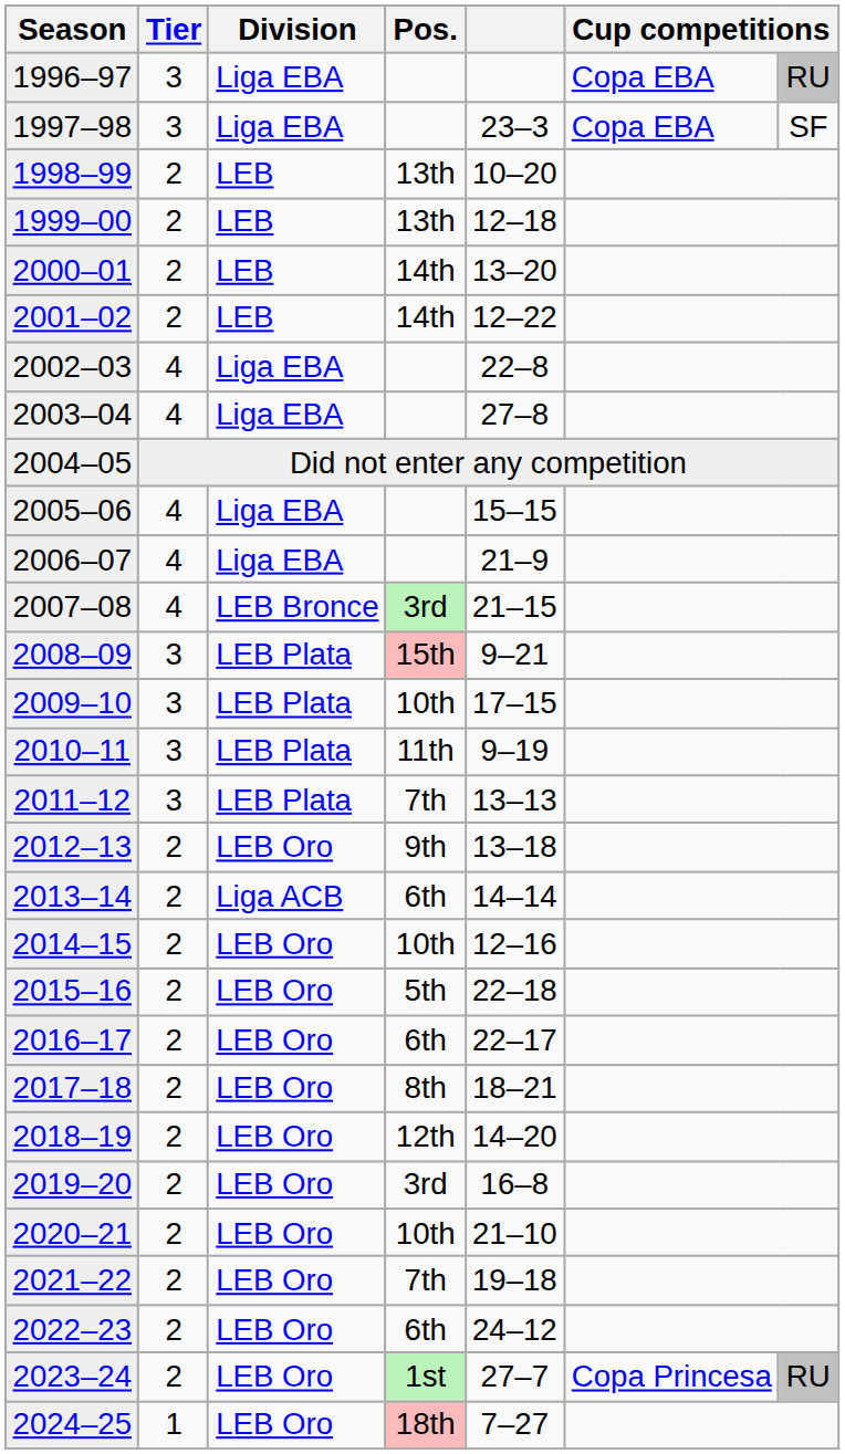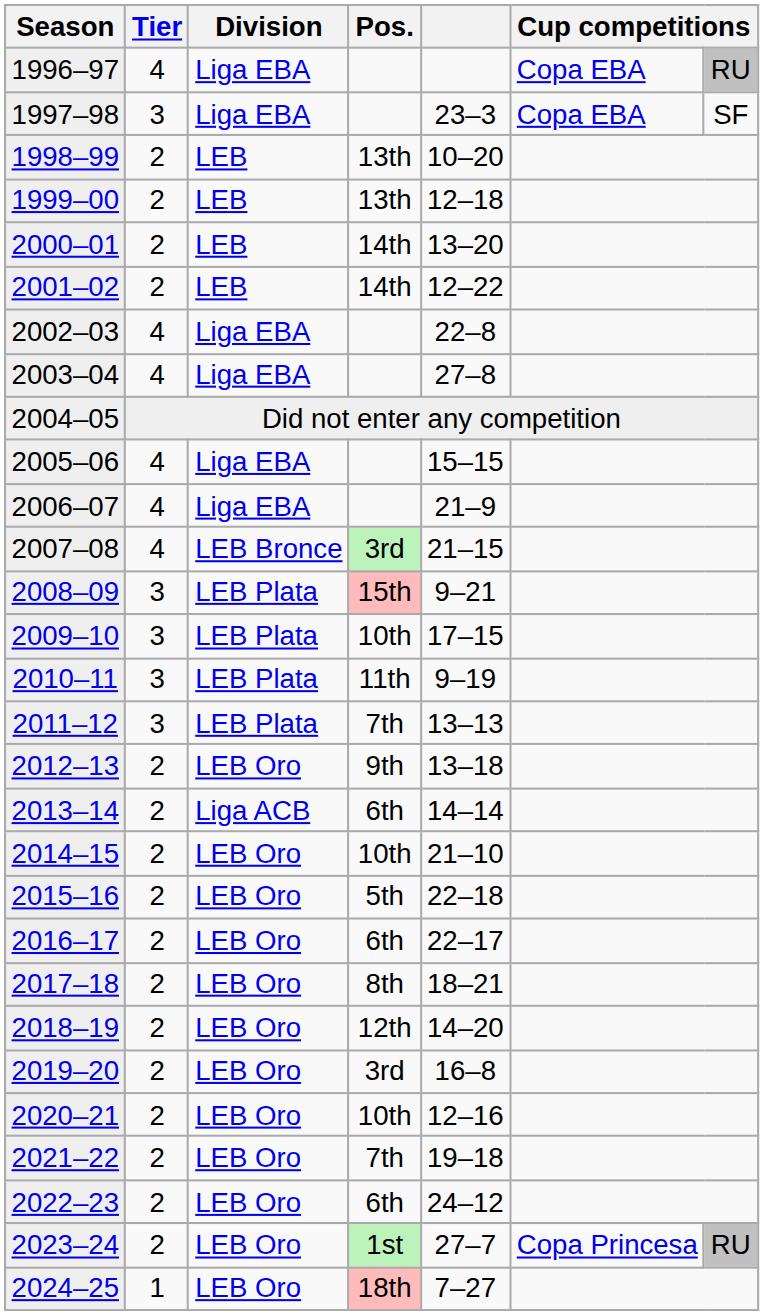 <table class="wikitable" style="font-size:85%; text-align:center">
 <tr>
 <th>Season</th>
 <th><a href='#'>Tier</a></th>
 <th>Division</th>
 <th>Pos.</th>
 <th></th>
 <th colspan="2">Cup competitions</th>
 </tr>
 <tr>
 <td style="background-color:#efefef">1996–97</td>
-<td>3</td>
+<td>4</td>
 <td style="text-align:left"><a href='#'>Liga EBA</a></td>
 <td></td>
 <td></td>
 <td style="text-align:left"><a href='#'>Copa EBA</a></td>
 <td style="background-color:silver">RU</td>
 </tr>
 <tr>
 <td style="background-color:#efefef">1997–98</td>
 <td>3</td>
 <td style="text-align:left"><a href='#'>Liga EBA</a></td>
 <td></td>
 <td>23–3</td>
 <td style="text-align:left"><a href='#'>Copa EBA</a></td>
 <td>SF</td>
 </tr>
 <tr>
 <td style="background-color:#efefef"><a href='#'>1998–99</a></td>
 <td>2</td>
 <td style="text-align:left"><a href='#'>LEB</a></td>
 <td>13th</td>
 <td>10–20</td>
 <td colspan="2"></td>
 </tr>
 <tr>
 <td style="background-color:#efefef"><a href='#'>1999–00</a></td>
 <td>2</td>
 <td style="text-align:left"><a href='#'>LEB</a></td>
 <td>13th</td>
 <td>12–18</td>
 <td colspan="2"></td>
 </tr>
 <tr>
 <td style="background-color:#efefef"><a href='#'>2000–01</a></td>
 <td>2</td>
 <td style="text-align:left"><a href='#'>LEB</a></td>
 <td>14th</td>
 <td>13–20</td>
 <td colspan="2"></td>
 </tr>
 <tr>
 <td style="background-color:#efefef"><a href='#'>2001–02</a></td>
 <td>2</td>
 <td style="text-align:left"><a href='#'>LEB</a></td>
 <td>14th</td>
 <td>12–22</td>
 <td colspan="2"></td>
 </tr>
 <tr>
 <td style="background-color:#efefef">2002–03</td>
 <td>4</td>
 <td style="text-align:left"><a href='#'>Liga EBA</a></td>
 <td></td>
 <td>22–8</td>
 <td colspan="2"></td>
 </tr>
 <tr>
 <td style="background-color:#efefef">2003–04</td>
 <td>4</td>
 <td style="text-align:left"><a href='#'>Liga EBA</a></td>
 <td></td>
 <td>27–8</td>
 <td colspan="2"></td>
 </tr>
 <tr style="background-color:#efefef">
 <td>2004–05</td>
 <td colspan="9">Did not enter any competition</td>
 </tr>
 <tr>
 <td style="background-color:#efefef">2005–06</td>
 <td>4</td>
 <td style="text-align:left"><a href='#'>Liga EBA</a></td>
 <td></td>
 <td>15–15</td>
 <td colspan="2"></td>
 </tr>
 <tr>
 <td style="background-color:#efefef">2006–07</td>
 <td>4</td>
 <td style="text-align:left"><a href='#'>Liga EBA</a></td>
 <td></td>
 <td>21–9</td>
 <td colspan="2"></td>
 </tr>
 <tr>
 <td style="background-color:#efefef">2007–08</td>
 <td>4</td>
 <td style="text-align:left"><a href='#'>LEB Bronce</a></td>
 <td style="background-color:#BBF3BB">3rd</td>
 <td>21–15</td>
 <td colspan="2"></td>
 </tr>
 <tr>
 <td style="background-color:#efefef"><a href='#'>2008–09</a></td>
 <td>3</td>
 <td style="text-align:left"><a href='#'>LEB Plata</a></td>
 <td style="background-color:#FFBBBB">15th</td>
 <td>9–21</td>
 <td colspan="2"></td>
 </tr>
 <tr>
 <td style="background-color:#efefef"><a href='#'>2009–10</a></td>
 <td>3</td>
 <td style="text-align:left"><a href='#'>LEB Plata</a></td>
 <td>10th</td>
 <td>17–15</td>
 <td colspan="2"></td>
 </tr>
 <tr>
 <td style="background-color:#efefef"><a href='#'>2010–11</a></td>
 <td>3</td>
 <td style="text-align:left"><a href='#'>LEB Plata</a></td>
 <td>11th</td>
 <td>9–19</td>
 <td colspan="2"></td>
 </tr>
 <tr>
 <td style="background-color:#efefef"><a href='#'>2011–12</a></td>
 <td>3</td>
 <td style="text-align:left"><a href='#'>LEB Plata</a></td>
 <td>7th</td>
 <td>13–13</td>
 <td colspan="2"></td>
 </tr>
 <tr>
 <td style="background-color:#efefef"><a href='#'>2012–13</a></td>
 <td>2</td>
 <td style="text-align:left"><a href='#'>LEB Oro</a></td>
 <td>9th</td>
 <td>13–18</td>
 <td colspan="2"></td>
 </tr>
 <tr>
 <td style="background-color:#efefef"><a href='#'>2013–14</a></td>
 <td>2</td>
 <td style="text-align:left"><a href='#'>Liga ACB</a></td>
 <td>6th</td>
 <td>14–14</td>
 <td colspan="2"></td>
 </tr>
 <tr>
 <td style="background-color:#efefef"><a href='#'>2014–15</a></td>
 <td>2</td>
 <td style="text-align:left"><a href='#'>LEB Oro</a></td>
 <td>10th</td>
-<td>12–16</td>
+<td>21–10</td>
 <td colspan="2"></td>
 </tr>
 <tr>
 <td style="background-color:#efefef"><a href='#'>2015–16</a></td>
 <td>2</td>
 <td style="text-align:left"><a href='#'>LEB Oro</a></td>
 <td>5th</td>
 <td>22–18</td>
 <td colspan="2"></td>
 </tr>
 <tr>
 <td style="background-color:#efefef"><a href='#'>2016–17</a></td>
 <td>2</td>
 <td style="text-align:left"><a href='#'>LEB Oro</a></td>
 <td>6th</td>
 <td>22–17</td>
 <td colspan="2"></td>
 </tr>
 <tr>
 <td style="background-color:#efefef"><a href='#'>2017–18</a></td>
 <td>2</td>
 <td style="text-align:left"><a href='#'>LEB Oro</a></td>
 <td>8th</td>
 <td>18–21</td>
 <td colspan="2"></td>
 </tr>
 <tr>
 <td style="background-color:#efefef"><a href='#'>2018–19</a></td>
 <td>2</td>
 <td style="text-align:left"><a href='#'>LEB Oro</a></td>
 <td>12th</td>
 <td>14–20</td>
 <td colspan="2"></td>
 </tr>
 <tr>
 <td style="background-color:#efefef"><a href='#'>2019–20</a></td>
 <td>2</td>
 <td style="text-align:left"><a href='#'>LEB Oro</a></td>
 <td>3rd</td>
 <td>16–8</td>
 <td colspan="2"></td>
 </tr>
 <tr>
 <td style="background-color:#efefef"><a href='#'>2020–21</a></td>
 <td>2</td>
 <td style="text-align:left"><a href='#'>LEB Oro</a></td>
 <td>10th</td>
-<td>21–10</td>
+<td>12–16</td>
 <td colspan="2"></td>
 </tr>
 <tr>
 <td style="background-color:#efefef"><a href='#'>2021–22</a></td>
 <td>2</td>
 <td style="text-align:left"><a href='#'>LEB Oro</a></td>
 <td>7th</td>
 <td>19–18</td>
 <td colspan="2"></td>
 </tr>
 <tr>
 <td style="background-color:#efefef"><a href='#'>2022–23</a></td>
 <td>2</td>
 <td style="text-align:left"><a href='#'>LEB Oro</a></td>
 <td>6th</td>
 <td>24–12</td>
 <td colspan="2"></td>
 </tr>
 <tr>
 <td style="background-color:#efefef"><a href='#'>2023–24</a></td>
 <td>2</td>
 <td style="text-align:left"><a href='#'>LEB Oro</a></td>
 <td style="background-color:#BBF3BB">1st</td>
 <td>27–7</td>
 <td style="text-align:left"><a href='#'>Copa Princesa</a></td>
 <td style="background-color:silver">RU</td>
 </tr>
 <tr>
 <td style="background-color:#efefef"><a href='#'>2024–25</a></td>
 <td>1</td>
 <td style="text-align:left"><a href='#'>LEB Oro</a></td>
 <td style="background-color:#FFBBBB">18th</td>
 <td>7–27</td>
 <td colspan="2"></td>
 </tr>
 <tr>
 </tr>
 </table>
